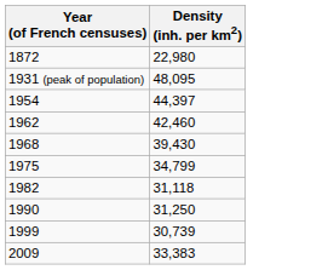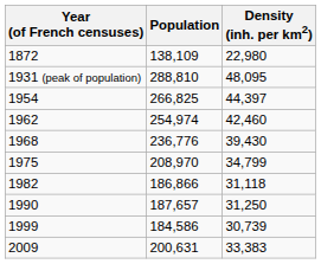 <table class="wikitable">
 <tr>
 <th>Year<br>(of French censuses)</th>
+<th>Population</th>
 <th>Density<br>(inh. per km<sup>2</sup>)</th>
 </tr>
 <tr>
 <td>1872</td>
+<td>138,109</td>
 <td>22,980</td>
 </tr>
 <tr>
 <td>1931 <small>(peak of population)</small></td>
+<td>288,810</td>
 <td>48,095</td>
 </tr>
 <tr>
 <td>1954</td>
+<td>266,825</td>
 <td>44,397</td>
 </tr>
 <tr>
 <td>1962</td>
+<td>254,974</td>
 <td>42,460</td>
 </tr>
 <tr>
 <td>1968</td>
+<td>236,776</td>
 <td>39,430</td>
 </tr>
 <tr>
 <td>1975</td>
+<td>208,970</td>
 <td>34,799</td>
 </tr>
 <tr>
 <td>1982</td>
+<td>186,866</td>
 <td>31,118</td>
 </tr>
 <tr>
 <td>1990</td>
+<td>187,657</td>
 <td>31,250</td>
 </tr>
 <tr>
 <td>1999</td>
+<td>184,586</td>
 <td>30,739</td>
 </tr>
 <tr>
 <td>2009</td>
+<td>200,631</td>
 <td>33,383</td>
 </tr>
 </table>
